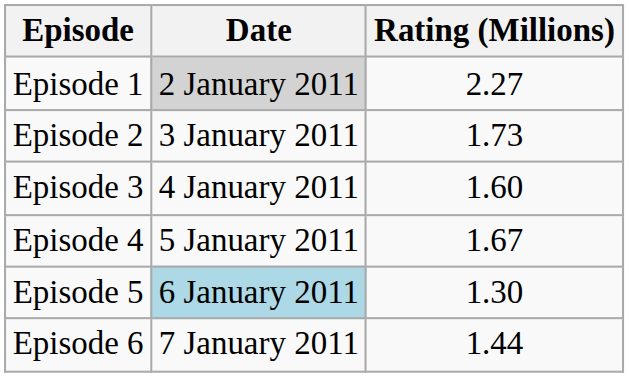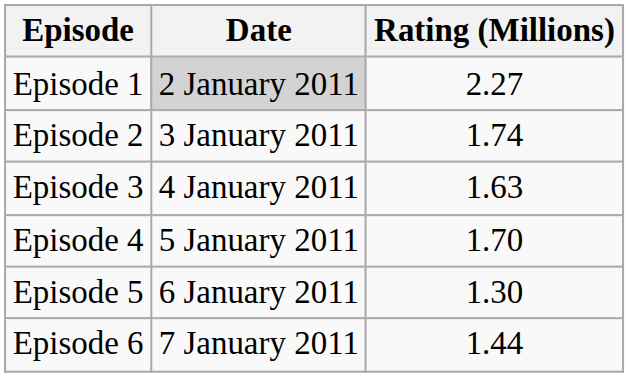 <table class=wikitable style="text-align:center;">
 <tr>
 <th scope="col">Episode</th>
 <th scope="col">Date</th>
 <th scope="col">Rating (Millions)</th>
 </tr>
 <tr>
 <td>Episode 1</td>
 <td style="background: lightgrey;">2 January 2011</td>
 <td>2.27</td>
 </tr>
 <tr>
 <td>Episode 2</td>
 <td>3 January 2011</td>
-<td>1.73</td>
+<td>1.74</td>
 </tr>
 <tr>
 <td>Episode 3</td>
 <td>4 January 2011</td>
-<td>1.60</td>
+<td>1.63</td>
 </tr>
 <tr>
 <td>Episode 4</td>
 <td>5 January 2011</td>
-<td>1.67</td>
+<td>1.70</td>
 </tr>
 <tr>
 <td>Episode 5</td>
-<td style="background: lightblue;">6 January 2011</td>
+<td>6 January 2011</td>
 <td>1.30</td>
 </tr>
 <tr>
 <td>Episode 6</td>
 <td>7 January 2011</td>
 <td>1.44</td>
 </tr>
 </table>
